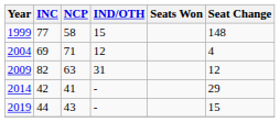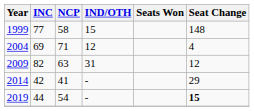 <table class="wikitable">
 <tr>
 <th>Year</th>
 <th><a href='#'>INC</a></th>
 <th><a href='#'>NCP</a></th>
 <th><a href='#'>IND/OTH</a></th>
 <th>Seats Won</th>
 <th>Seat Change</th>
 </tr>
 <tr>
 <td><a href='#'>1999</a></td>
 <td>77</td>
 <td>58</td>
 <td>15</td>
 <td></td>
 <td> 148</td>
 </tr>
 <tr>
 <td><a href='#'>2004</a></td>
 <td>69</td>
 <td>71</td>
 <td>12</td>
 <td></td>
 <td> 4</td>
 </tr>
 <tr>
 <td><a href='#'>2009</a></td>
 <td>82</td>
 <td>63</td>
 <td>31</td>
 <td></td>
 <td> 12</td>
 </tr>
 <tr>
 <td><a href='#'>2014</a></td>
 <td>42</td>
 <td>41</td>
 <td>-</td>
 <td></td>
 <td> 29</td>
 </tr>
 <tr>
 <td><a href='#'>2019</a></td>
 <td>44</td>
-<td>43</td>
+<td>54</td>
 <td>-</td>
 <td></td>
-<td> 15</td>
+<td><strong> 15</strong></td>
 </tr>
 <tr>
 </tr>
 </table>
